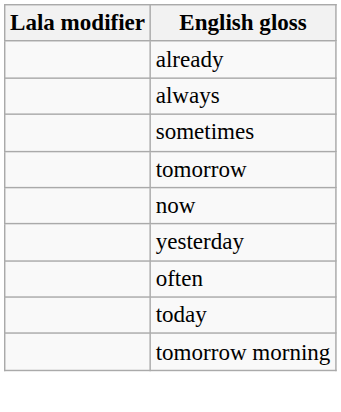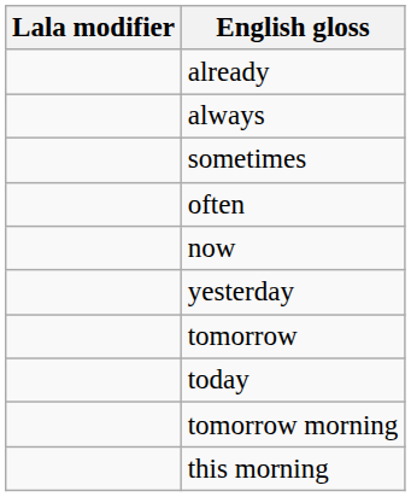 <table class="wikitable">
 <tr>
 <th>Lala modifier</th>
 <th>English gloss</th>
 </tr>
 <tr>
 <td></td>
 <td>already</td>
 </tr>
 <tr>
 <td></td>
 <td>always</td>
 </tr>
 <tr>
 <td></td>
 <td>sometimes</td>
 </tr>
 <tr>
 <td></td>
-<td>tomorrow</td>
+<td>often</td>
 </tr>
 <tr>
 <td></td>
 <td>now</td>
 </tr>
 <tr>
 <td></td>
 <td>yesterday</td>
 </tr>
 <tr>
 <td></td>
-<td>often</td>
+<td>tomorrow</td>
 </tr>
 <tr>
 <td></td>
 <td>today</td>
 </tr>
 <tr>
 <td></td>
 <td>tomorrow morning</td>
 </tr>
+<tr>
+<td></td>
+<td>this morning</td>
+</tr>
 </table>
